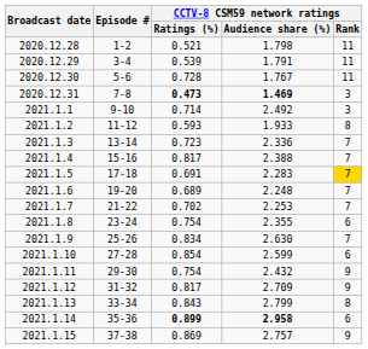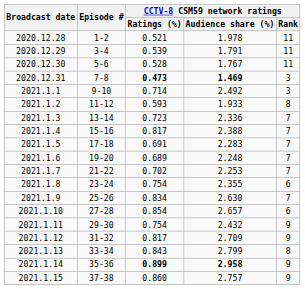 <table class="wikitable sortable mw-collapsible jquery-tablesorter" style="text-align:center">
 <tr>
 <th rowspan="2"><strong>Broadcast date</strong></th>
 <th rowspan="2"><strong>Episode #</strong></th>
 <th colspan="3"><a href='#'>CCTV-8</a> CSM59 network ratings</th>
 </tr>
 <tr>
 <th><strong>Ratings (%)</strong></th>
 <th><strong>Audience share (%)</strong></th>
 <th><strong>Rank</strong></th>
 </tr>
 <tr>
 <td>2020.12.28</td>
 <td>1-2</td>
 <td>0.521</td>
-<td>1.798</td>
+<td>1.978</td>
 <td>11</td>
 </tr>
 <tr>
 <td>2020.12.29</td>
 <td>3-4</td>
 <td>0.539</td>
 <td>1.791</td>
 <td>11</td>
 </tr>
 <tr>
 <td>2020.12.30</td>
 <td>5-6</td>
-<td>0.728</td>
+<td>0.528</td>
 <td>1.767</td>
 <td>11</td>
 </tr>
 <tr>
 <td>2020.12.31</td>
 <td>7-8</td>
 <td><strong><span>0.473</span></strong></td>
 <td><strong><span>1.469</span></strong></td>
 <td>3</td>
 </tr>
 <tr>
 <td>2021.1.1</td>
 <td>9-10</td>
 <td>0.714</td>
 <td>2.492</td>
 <td>3</td>
 </tr>
 <tr>
 <td>2021.1.2</td>
 <td>11-12</td>
 <td>0.593</td>
 <td>1.933</td>
 <td>8</td>
 </tr>
 <tr>
 <td>2021.1.3</td>
 <td>13-14</td>
 <td>0.723</td>
 <td>2.336</td>
 <td>7</td>
 </tr>
 <tr>
 <td>2021.1.4</td>
 <td>15-16</td>
 <td>0.817</td>
 <td>2.388</td>
 <td>7</td>
 </tr>
 <tr>
 <td>2021.1.5</td>
 <td>17-18</td>
 <td>0.691</td>
 <td>2.283</td>
-<td style="background: gold;">7</td>
+<td>7</td>
 </tr>
 <tr>
 <td>2021.1.6</td>
 <td>19-20</td>
 <td>0.689</td>
 <td>2.248</td>
 <td>7</td>
 </tr>
 <tr>
 <td>2021.1.7</td>
 <td>21-22</td>
 <td>0.702</td>
 <td>2.253</td>
 <td>7</td>
 </tr>
 <tr>
 <td>2021.1.8</td>
 <td>23-24</td>
 <td>0.754</td>
 <td>2.355</td>
 <td>6</td>
 </tr>
 <tr>
 <td>2021.1.9</td>
 <td>25-26</td>
 <td>0.834</td>
 <td>2.630</td>
 <td>7</td>
 </tr>
 <tr>
 <td>2021.1.10</td>
 <td>27-28</td>
 <td>0.854</td>
-<td>2.599</td>
+<td>2.657</td>
 <td>6</td>
 </tr>
 <tr>
 <td>2021.1.11</td>
 <td>29-30</td>
 <td>0.754</td>
 <td>2.432</td>
 <td>9</td>
 </tr>
 <tr>
 <td>2021.1.12</td>
 <td>31-32</td>
 <td>0.817</td>
 <td>2.709</td>
 <td>9</td>
 </tr>
 <tr>
 <td>2021.1.13</td>
 <td>33-34</td>
 <td>0.843</td>
 <td>2.799</td>
 <td>8</td>
 </tr>
 <tr>
 <td>2021.1.14</td>
 <td>35-36</td>
 <td><strong><span>0.899</span></strong></td>
 <td><strong><span>2.958</span></strong></td>
-<td>6</td>
+<td>9</td>
 </tr>
 <tr>
 <td>2021.1.15</td>
 <td>37-38</td>
-<td>0.869</td>
+<td>0.860</td>
 <td>2.757</td>
 <td>9</td>
 </tr>
 </table>
